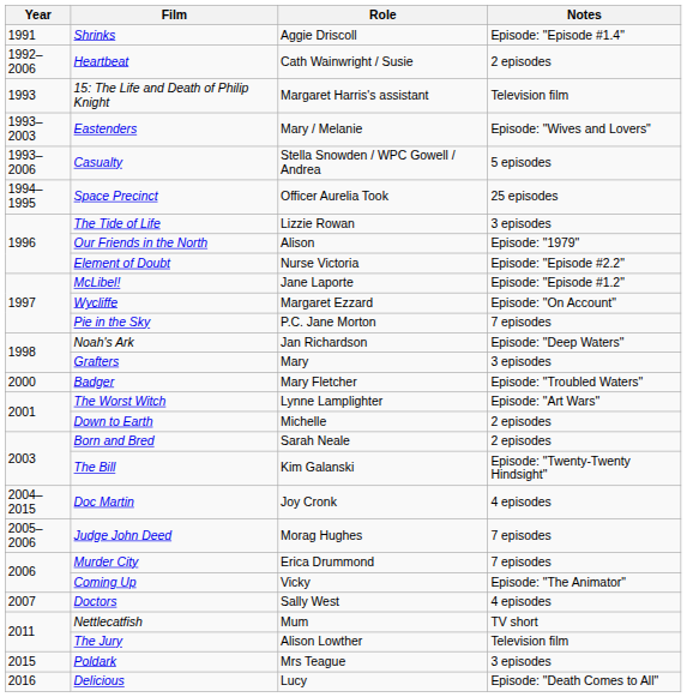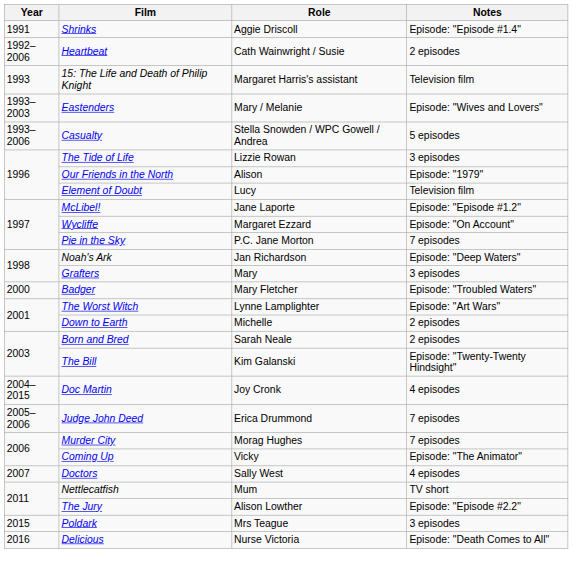 <table class="wikitable sortable">
 <tr>
 <th>Year</th>
 <th>Film</th>
 <th>Role</th>
 <th>Notes</th>
 </tr>
 <tr>
 <td>1991</td>
 <td><a href='#'><em>Shrinks</em></a></td>
 <td>Aggie Driscoll</td>
 <td>Episode: "Episode #1.4"</td>
 </tr>
 <tr>
 <td>1992–2006</td>
 <td><a href='#'><em>Heartbeat</em></a></td>
 <td>Cath Wainwright / Susie</td>
 <td>2 episodes</td>
 </tr>
 <tr>
 <td>1993</td>
 <td><em>15: The Life and Death of Philip Knight</em></td>
 <td>Margaret Harris's assistant</td>
 <td>Television film</td>
 </tr>
 <tr>
 <td>1993–2003</td>
 <td><a href='#'><em>Eastenders</em></a></td>
 <td>Mary / Melanie</td>
 <td>Episode: "Wives and Lovers"</td>
 </tr>
 <tr>
 <td>1993–2006</td>
 <td><a href='#'><em>Casualty</em></a></td>
 <td>Stella Snowden / WPC Gowell / Andrea</td>
 <td>5 episodes</td>
 </tr>
 <tr>
-<td>1994–1995</td>
-<td><em><a href='#'>Space Precinct</a></em></td>
-<td>Officer Aurelia Took</td>
-<td>25 episodes</td>
-</tr>
-<tr>
 <td rowspan="3">1996</td>
 <td><a href='#'><em>The Tide of Life</em></a></td>
 <td>Lizzie Rowan</td>
 <td>3 episodes</td>
 </tr>
 <tr>
 <td><em><a href='#'>Our Friends in the North</a></em></td>
 <td>Alison</td>
 <td>Episode: "1979"</td>
 </tr>
 <tr>
 <td><em><a href='#'>Element of Doubt</a></em></td>
-<td>Nurse Victoria</td>
-<td>Episode: "Episode #2.2"</td>
+<td>Lucy</td>
+<td>Television film</td>
 </tr>
 <tr>
 <td rowspan="3">1997</td>
 <td><a href='#'><em>McLibel!</em></a></td>
 <td>Jane Laporte</td>
 <td>Episode: "Episode #1.2"</td>
 </tr>
 <tr>
 <td><a href='#'><em>Wycliffe</em></a></td>
 <td>Margaret Ezzard</td>
 <td>Episode: "On Account"</td>
 </tr>
 <tr>
 <td><a href='#'><em>Pie in the Sky</em></a></td>
 <td>P.C. Jane Morton</td>
 <td>7 episodes</td>
 </tr>
 <tr>
 <td rowspan="2">1998</td>
 <td><em>Noah's Ark</em></td>
 <td>Jan Richardson</td>
 <td>Episode: "Deep Waters"</td>
 </tr>
 <tr>
 <td><em><a href='#'>Grafters</a></em></td>
 <td>Mary</td>
 <td>3 episodes</td>
 </tr>
 <tr>
 <td>2000</td>
 <td><a href='#'><em>Badger</em></a></td>
 <td>Mary Fletcher</td>
 <td>Episode: "Troubled Waters"</td>
 </tr>
 <tr>
 <td rowspan="2">2001</td>
 <td><a href='#'><em>The Worst Witch</em></a></td>
 <td>Lynne Lamplighter</td>
 <td>Episode: "Art Wars"</td>
 </tr>
 <tr>
 <td><a href='#'><em>Down to Earth</em></a></td>
 <td>Michelle</td>
 <td>2 episodes</td>
 </tr>
 <tr>
 <td rowspan="2">2003</td>
 <td><em><a href='#'>Born and Bred</a></em></td>
 <td>Sarah Neale</td>
 <td>2 episodes</td>
 </tr>
 <tr>
 <td><em><a href='#'>The Bill</a></em></td>
 <td>Kim Galanski</td>
 <td>Episode: "Twenty-Twenty Hindsight"</td>
 </tr>
 <tr>
 <td>2004–2015</td>
 <td><em><a href='#'>Doc Martin</a></em></td>
 <td>Joy Cronk</td>
 <td>4 episodes</td>
 </tr>
 <tr>
 <td>2005–2006</td>
 <td><em><a href='#'>Judge John Deed</a></em></td>
-<td>Morag Hughes</td>
+<td>Erica Drummond</td>
 <td>7 episodes</td>
 </tr>
 <tr>
 <td rowspan="2">2006</td>
 <td><a href='#'><em>Murder City</em></a></td>
-<td>Erica Drummond</td>
+<td>Morag Hughes</td>
 <td>7 episodes</td>
 </tr>
 <tr>
 <td><a href='#'><em>Coming Up</em></a></td>
 <td>Vicky</td>
 <td>Episode: "The Animator"</td>
 </tr>
 <tr>
 <td>2007</td>
 <td><a href='#'><em>Doctors</em></a></td>
 <td>Sally West</td>
 <td>4 episodes</td>
 </tr>
 <tr>
 <td rowspan="2">2011</td>
 <td><em>Nettlecatfish</em></td>
 <td>Mum</td>
 <td>TV short</td>
 </tr>
 <tr>
 <td><a href='#'><em>The Jury</em></a></td>
 <td>Alison Lowther</td>
-<td>Television film</td>
+<td>Episode: "Episode #2.2"</td>
 </tr>
 <tr>
 <td>2015</td>
 <td><a href='#'><em>Poldark</em></a></td>
 <td>Mrs Teague</td>
 <td>3 episodes</td>
 </tr>
 <tr>
 <td>2016</td>
 <td><a href='#'><em>Delicious</em></a></td>
-<td>Lucy</td>
+<td>Nurse Victoria</td>
 <td>Episode: "Death Comes to All"</td>
 </tr>
 </table>
